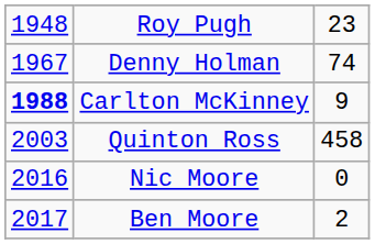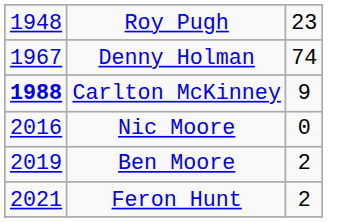 <table class="wikitable sortable">
 <tr align="center">
 <td><a href='#'>1948</a></td>
 <td><a href='#'>Roy Pugh</a></td>
 <td>23</td>
 </tr>
 <tr align="center">
 <td><a href='#'>1967</a></td>
 <td><a href='#'>Denny Holman</a></td>
 <td>74</td>
 </tr>
 <tr align="center">
 <td><strong><a href='#'>1988</a></strong></td>
 <td><a href='#'>Carlton McKinney</a></td>
 <td>9</td>
 </tr>
 <tr align="center">
-<td><a href='#'>2003</a></td>
-<td><a href='#'>Quinton Ross</a></td>
-<td>458</td>
-</tr>
-<tr align="center">
 <td><a href='#'>2016</a></td>
 <td><a href='#'>Nic Moore</a></td>
 <td>0</td>
 </tr>
 <tr align="center">
-<td><a href='#'>2017</a></td>
+<td><a href='#'>2019</a></td>
 <td><a href='#'>Ben Moore</a></td>
 <td>2</td>
 </tr>
+<tr align="center">
+<td><a href='#'>2021</a></td>
+<td><a href='#'>Feron Hunt</a></td>
+<td>2</td>
+</tr>
 </table>
